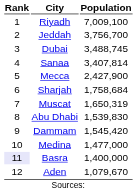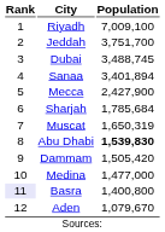 <table class="toccolours" style="border-spacing:1; text-align:center">
 <tr style="border-bottom:1px solid black;">
 <th style="width:1.5em; border-bottom:1px solid black;">Rank</th>
 <th style="border-bottom:1px solid black;">City</th>
 <th style="width:5em; border-bottom:1px solid black;">Population</th>
 </tr>
 <tr>
 <td>1</td>
 <td>  <a href='#'>Riyadh</a></td>
 <td> 7,009,100</td>
 </tr>
 <tr>
 <td>2</td>
 <td>  <a href='#'>Jeddah</a></td>
-<td> 3,756,700</td>
+<td> 3,751,700</td>
 </tr>
 <tr>
 <td>3</td>
 <td>  <a href='#'>Dubai</a></td>
 <td> 3,488,745</td>
 </tr>
 <tr>
 <td>4</td>
 <td>  <a href='#'>Sanaa</a></td>
-<td> 3,407,814</td>
+<td> 3,401,894</td>
 </tr>
 <tr>
 <td>5</td>
 <td>  <a href='#'>Mecca</a></td>
 <td> 2,427,900</td>
 </tr>
 <tr>
 <td>6</td>
 <td>  <a href='#'>Sharjah</a></td>
-<td> 1,758,684</td>
+<td> 1,785,684</td>
 </tr>
 <tr>
 <td>7</td>
 <td>  <a href='#'>Muscat</a></td>
 <td> 1,650,319</td>
 </tr>
 <tr>
 <td>8</td>
 <td>  <a href='#'>Abu Dhabi</a></td>
-<td> 1,539,830</td>
+<td><strong> 1,539,830</strong></td>
 </tr>
 <tr>
 <td>9</td>
 <td>  <a href='#'>Dammam</a></td>
-<td> 1,545,420</td>
+<td> 1,505,420</td>
 </tr>
 <tr>
 <td>10</td>
 <td>  <a href='#'>Medina</a></td>
 <td> 1,477,000</td>
 </tr>
 <tr>
 <td style="background: lavender;">11</td>
 <td>  <a href='#'>Basra</a></td>
-<td> 1,400,000</td>
+<td> 1,400,800</td>
 </tr>
 <tr>
 <td>12</td>
 <td>  <a href='#'>Aden</a></td>
 <td> 1,079,670</td>
 </tr>
 <tr>
 <td colspan="100%" style="font-size:85%; border-top:1px solid black;">Sources:</td>
 </tr>
 </table>
